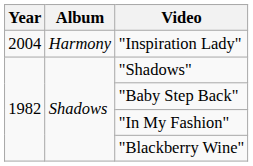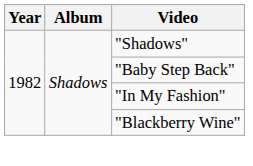 <table class="wikitable plainrowheaders">
 <tr>
 <th>Year</th>
 <th>Album</th>
 <th>Video</th>
-</tr>
-<tr>
-<td>2004</td>
-<td><em>Harmony</em></td>
-<td>"Inspiration Lady"</td>
 </tr>
 <tr>
 <td rowspan=4>1982</td>
 <td rowspan=4><em>Shadows</em></td>
 <td>"Shadows"</td>
 </tr>
 <tr>
 <td>"Baby Step Back"</td>
 </tr>
 <tr>
 <td>"In My Fashion"</td>
 </tr>
 <tr>
 <td>"Blackberry Wine"</td>
 </tr>
 </table>
